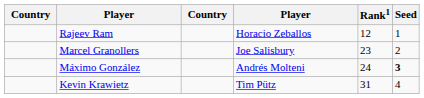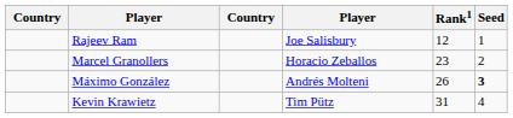 <table class="sortable wikitable">
 <tr>
 <th width="70">Country</th>
 <th width="175">Player</th>
 <th width="70">Country</th>
 <th width="175">Player</th>
 <th>Rank<sup>1</sup></th>
 <th>Seed</th>
 </tr>
 <tr>
 <td></td>
 <td><a href='#'>Rajeev Ram</a></td>
 <td></td>
-<td><a href='#'>Horacio Zeballos</a></td>
+<td><a href='#'>Joe Salisbury</a></td>
 <td>12</td>
 <td>1</td>
 </tr>
 <tr>
 <td></td>
 <td><a href='#'>Marcel Granollers</a></td>
 <td></td>
-<td><a href='#'>Joe Salisbury</a></td>
+<td><a href='#'>Horacio Zeballos</a></td>
 <td>23</td>
 <td>2</td>
 </tr>
 <tr>
 <td></td>
 <td><a href='#'>Máximo González</a></td>
 <td></td>
 <td><a href='#'>Andrés Molteni</a></td>
-<td>24</td>
+<td>26</td>
 <td><strong>3</strong></td>
 </tr>
 <tr>
 <td></td>
 <td><a href='#'>Kevin Krawietz</a></td>
 <td></td>
 <td><a href='#'>Tim Pütz</a></td>
 <td>31</td>
 <td>4</td>
 </tr>
 </table>
